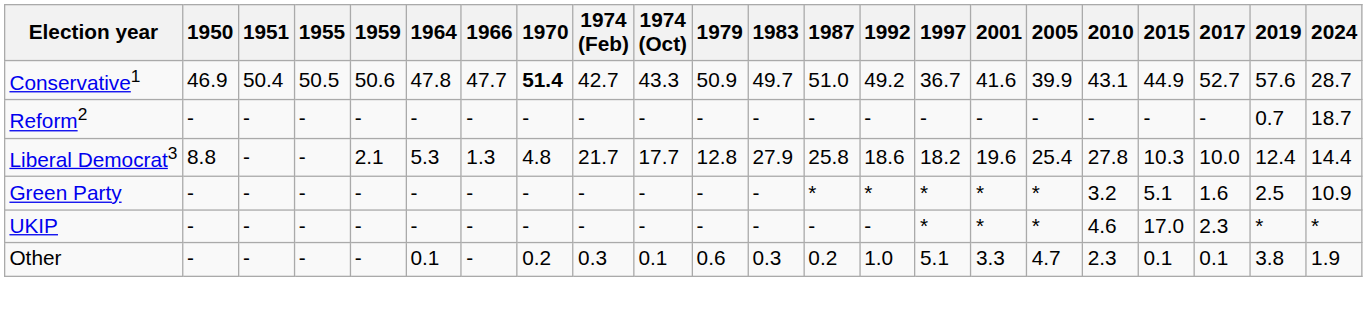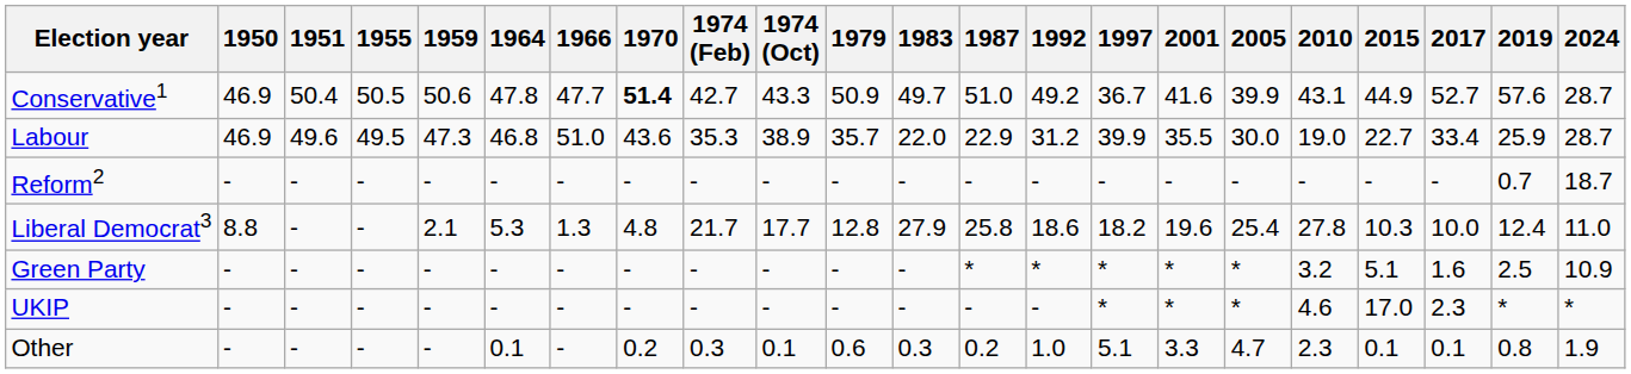 <table class="wikitable">
 <tr>
 <th>Election year</th>
 <th>1950</th>
 <th>1951</th>
 <th>1955</th>
 <th>1959</th>
 <th>1964</th>
 <th>1966</th>
 <th>1970</th>
 <th>1974<br>(Feb)</th>
 <th>1974<br>(Oct)</th>
 <th>1979</th>
 <th>1983</th>
 <th>1987</th>
 <th>1992</th>
 <th>1997</th>
 <th>2001</th>
 <th>2005</th>
 <th>2010</th>
 <th>2015</th>
 <th>2017</th>
 <th>2019</th>
 <th>2024</th>
 </tr>
 <tr>
 <td><a href='#'>Conservative</a><sup>1</sup></td>
 <td>46.9</td>
 <td>50.4</td>
 <td>50.5</td>
 <td>50.6</td>
 <td>47.8</td>
 <td>47.7</td>
 <td><strong>51.4</strong></td>
 <td>42.7</td>
 <td>43.3</td>
 <td>50.9</td>
 <td>49.7</td>
 <td>51.0</td>
 <td>49.2</td>
 <td>36.7</td>
 <td>41.6</td>
 <td>39.9</td>
 <td>43.1</td>
 <td>44.9</td>
 <td>52.7</td>
 <td>57.6</td>
 <td>28.7</td>
 </tr>
 <tr>
+<td><a href='#'>Labour</a></td>
+<td>46.9</td>
+<td>49.6</td>
+<td>49.5</td>
+<td>47.3</td>
+<td>46.8</td>
+<td>51.0</td>
+<td>43.6</td>
+<td>35.3</td>
+<td>38.9</td>
+<td>35.7</td>
+<td>22.0</td>
+<td>22.9</td>
+<td>31.2</td>
+<td>39.9</td>
+<td>35.5</td>
+<td>30.0</td>
+<td>19.0</td>
+<td>22.7</td>
+<td>33.4</td>
+<td>25.9</td>
+<td>28.7</td>
+</tr>
+<tr>
 <td><a href='#'>Reform</a><sup>2</sup></td>
 <td>-</td>
 <td>-</td>
 <td>-</td>
 <td>-</td>
 <td>-</td>
 <td>-</td>
 <td>-</td>
 <td>-</td>
 <td>-</td>
 <td>-</td>
 <td>-</td>
 <td>-</td>
 <td>-</td>
 <td>-</td>
 <td>-</td>
 <td>-</td>
 <td>-</td>
 <td>-</td>
 <td>-</td>
 <td>0.7</td>
 <td>18.7</td>
 </tr>
 <tr>
 <td><a href='#'>Liberal Democrat</a><sup>3</sup></td>
 <td>8.8</td>
 <td>-</td>
 <td>-</td>
 <td>2.1</td>
 <td>5.3</td>
 <td>1.3</td>
 <td>4.8</td>
 <td>21.7</td>
 <td>17.7</td>
 <td>12.8</td>
 <td>27.9</td>
 <td>25.8</td>
 <td>18.6</td>
 <td>18.2</td>
 <td>19.6</td>
 <td>25.4</td>
 <td>27.8</td>
 <td>10.3</td>
 <td>10.0</td>
 <td>12.4</td>
-<td>14.4</td>
+<td>11.0</td>
 </tr>
 <tr>
 <td><a href='#'>Green Party</a></td>
 <td>-</td>
 <td>-</td>
 <td>-</td>
 <td>-</td>
 <td>-</td>
 <td>-</td>
 <td>-</td>
 <td>-</td>
 <td>-</td>
 <td>-</td>
 <td>-</td>
 <td>*</td>
 <td>*</td>
 <td>*</td>
 <td>*</td>
 <td>*</td>
 <td>3.2</td>
 <td>5.1</td>
 <td>1.6</td>
 <td>2.5</td>
 <td>10.9</td>
 </tr>
 <tr>
 <td><a href='#'>UKIP</a></td>
 <td>-</td>
 <td>-</td>
 <td>-</td>
 <td>-</td>
 <td>-</td>
 <td>-</td>
 <td>-</td>
 <td>-</td>
 <td>-</td>
 <td>-</td>
 <td>-</td>
 <td>-</td>
 <td>-</td>
 <td>*</td>
 <td>*</td>
 <td>*</td>
 <td>4.6</td>
 <td>17.0</td>
 <td>2.3</td>
 <td>*</td>
 <td>*</td>
 </tr>
 <tr>
 <td>Other</td>
 <td>-</td>
 <td>-</td>
 <td>-</td>
 <td>-</td>
 <td>0.1</td>
 <td>-</td>
 <td>0.2</td>
 <td>0.3</td>
 <td>0.1</td>
 <td>0.6</td>
 <td>0.3</td>
 <td>0.2</td>
 <td>1.0</td>
 <td>5.1</td>
 <td>3.3</td>
 <td>4.7</td>
 <td>2.3</td>
 <td>0.1</td>
 <td>0.1</td>
-<td>3.8</td>
+<td>0.8</td>
 <td>1.9</td>
 </tr>
 </table>
